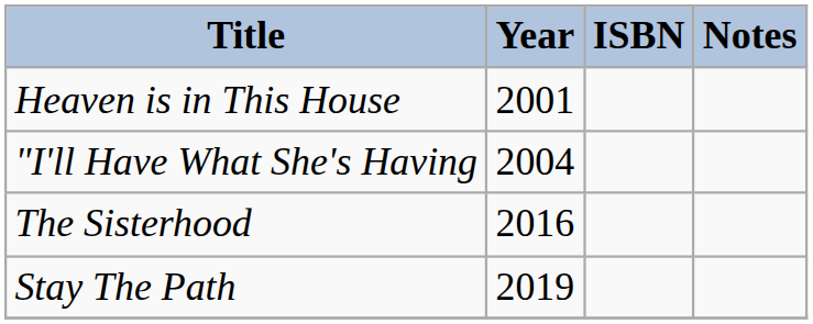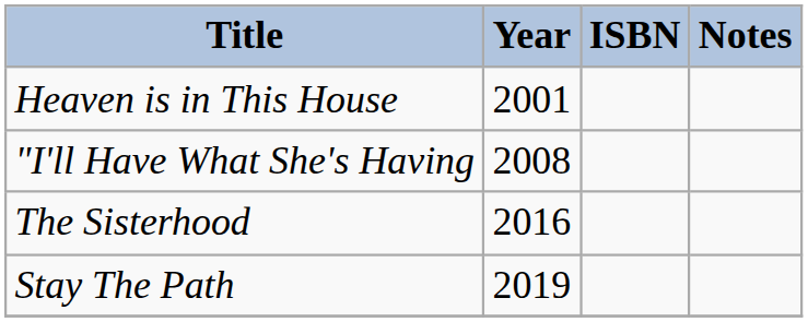 <table class="wikitable sortable">
 <tr style="text-align:center;">
 <th style="background:#B0C4DE;">Title</th>
 <th style="background:#B0C4DE;">Year</th>
 <th style="background:#B0C4DE;">ISBN</th>
 <th style="background:#B0C4DE;">Notes</th>
 </tr>
 <tr>
 <td><em>Heaven is in This House</em></td>
 <td>2001</td>
 <td></td>
 <td></td>
 </tr>
 <tr>
 <td><em>"I'll Have What She's Having</em></td>
-<td>2004</td>
+<td>2008</td>
 <td></td>
 <td></td>
 </tr>
 <tr>
 <td><em>The Sisterhood</em></td>
 <td>2016</td>
 <td></td>
 <td></td>
 </tr>
 <tr>
 <td><em>Stay The Path</em></td>
 <td>2019</td>
 <td></td>
 <td></td>
 </tr>
 <tr>
 </tr>
 </table>
